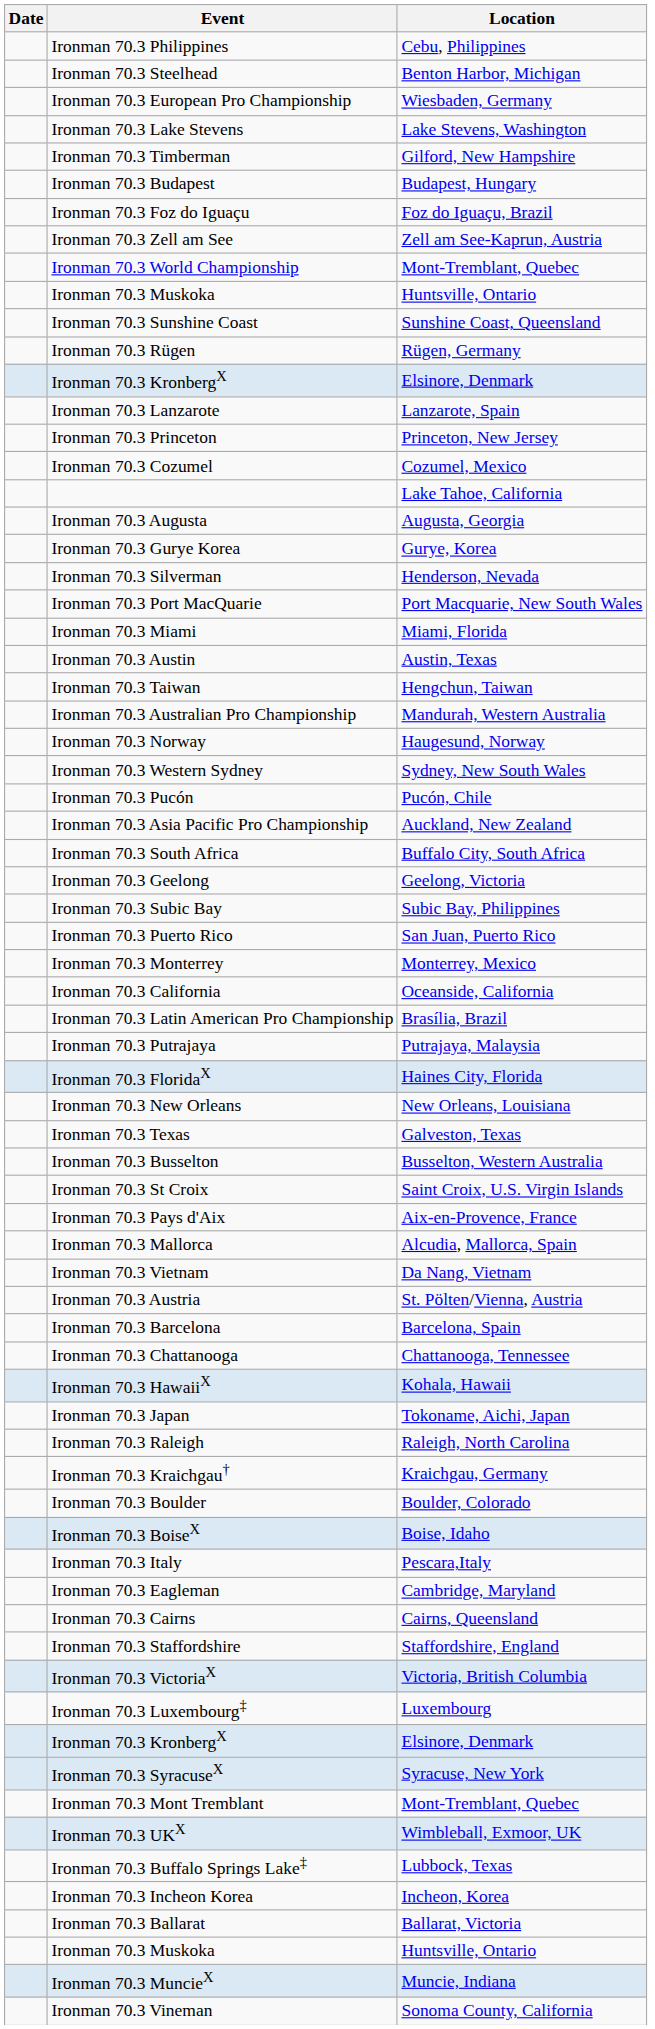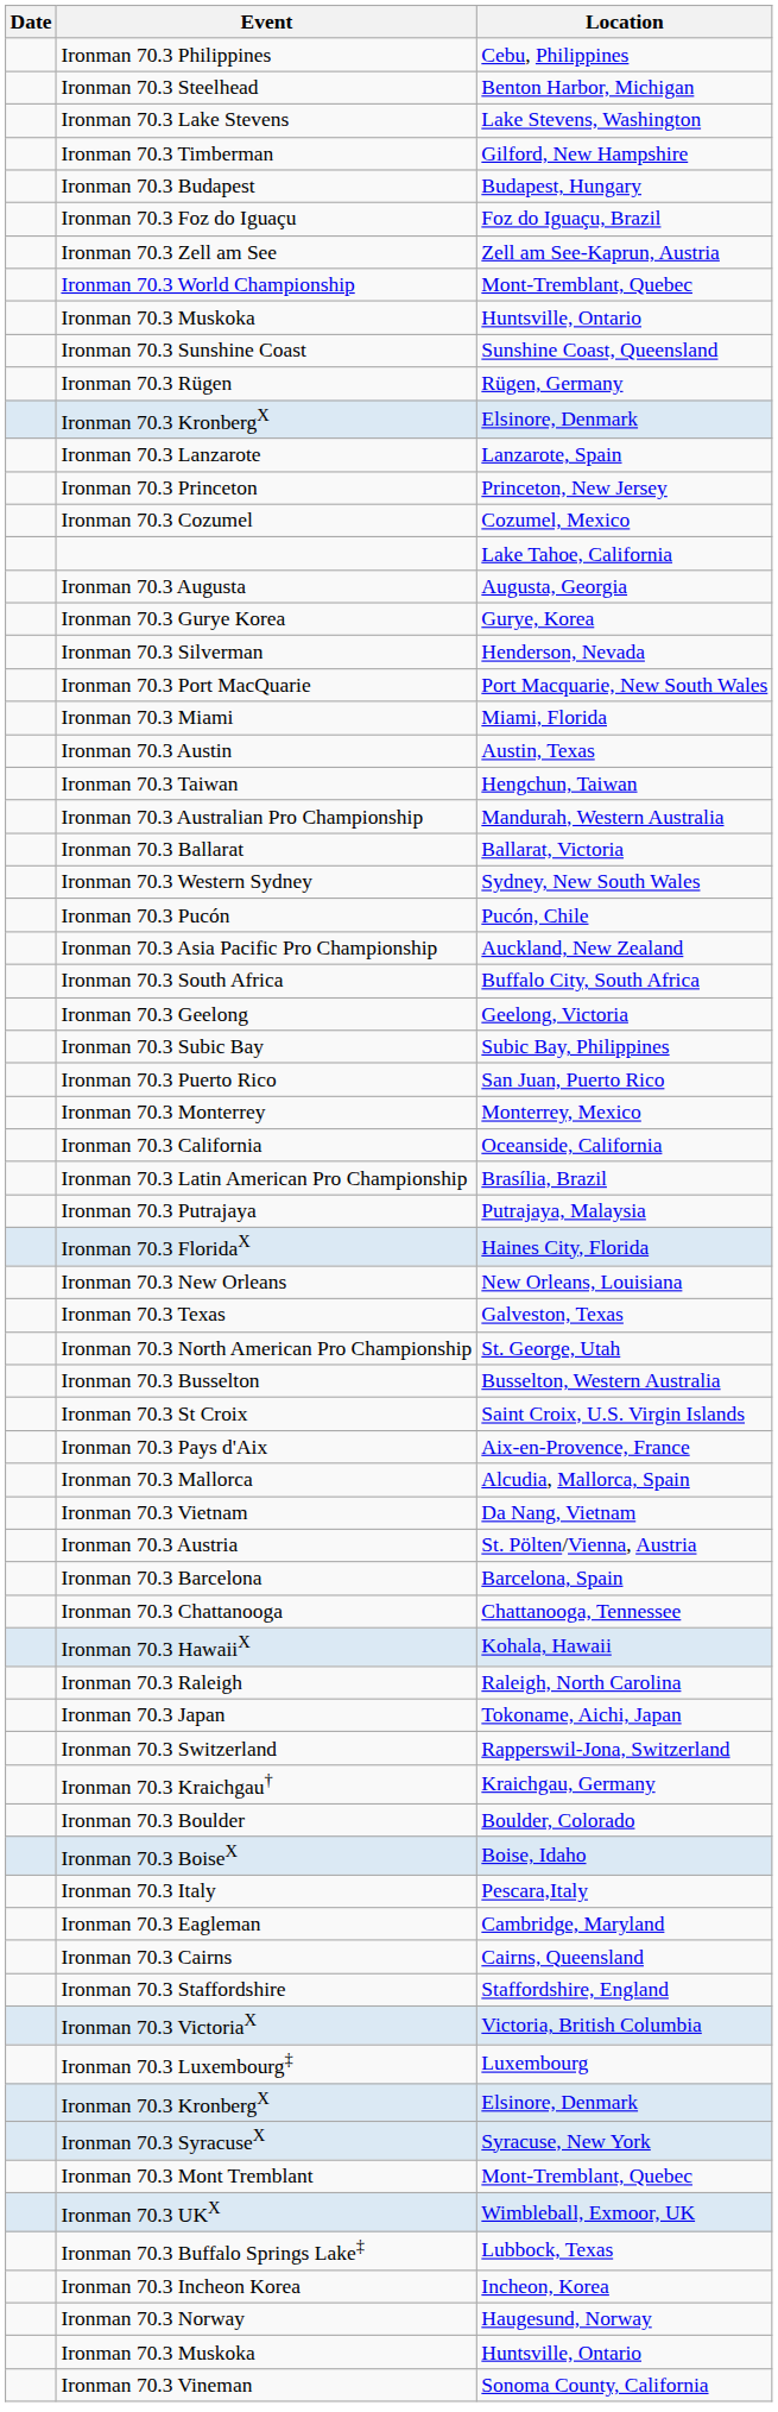 <table class="wikitable sortable">
 <tr>
 <th>Date</th>
 <th>Event</th>
 <th>Location</th>
 </tr>
 <tr>
 <td align="right"></td>
 <td>Ironman 70.3 Philippines</td>
 <td> <a href='#'>Cebu</a>, <a href='#'>Philippines</a></td>
 </tr>
 <tr>
 <td align="right"></td>
 <td>Ironman 70.3 Steelhead</td>
 <td> <a href='#'>Benton Harbor, Michigan</a></td>
-</tr>
-<tr>
-<td align="right"></td>
-<td>Ironman 70.3 European Pro Championship</td>
-<td> <a href='#'>Wiesbaden, Germany</a></td>
 </tr>
 <tr>
 <td align="right"></td>
 <td>Ironman 70.3 Lake Stevens</td>
 <td> <a href='#'>Lake Stevens, Washington</a></td>
 </tr>
 <tr>
 <td align="right"></td>
 <td>Ironman 70.3 Timberman</td>
 <td> <a href='#'>Gilford, New Hampshire</a></td>
 </tr>
 <tr>
 <td align="right"></td>
 <td>Ironman 70.3 Budapest</td>
 <td> <a href='#'>Budapest, Hungary</a></td>
 </tr>
 <tr>
 <td align="right"></td>
 <td>Ironman 70.3 Foz do Iguaçu</td>
 <td> <a href='#'>Foz do Iguaçu, Brazil</a></td>
 </tr>
 <tr>
 <td align="right"></td>
 <td>Ironman 70.3 Zell am See</td>
 <td><a href='#'>Zell am See-Kaprun, Austria</a></td>
 </tr>
 <tr>
 <td align="right"></td>
 <td><a href='#'>Ironman 70.3 World Championship</a></td>
 <td> <a href='#'>Mont-Tremblant, Quebec</a></td>
 </tr>
 <tr>
 <td align="right"></td>
 <td>Ironman 70.3 Muskoka</td>
 <td> <a href='#'>Huntsville, Ontario</a></td>
 </tr>
 <tr>
 <td align="right"></td>
 <td>Ironman 70.3 Sunshine Coast</td>
 <td> <a href='#'>Sunshine Coast, Queensland</a></td>
 </tr>
 <tr>
 <td align="right"></td>
 <td>Ironman 70.3 Rügen</td>
 <td> <a href='#'>Rügen, Germany</a></td>
 </tr>
 <tr>
 <td style="background: #DBE9F4" align="right"></td>
 <td style="background: #DBE9F4">Ironman 70.3 Kronberg<sup>X</sup></td>
 <td style="background: #DBE9F4"> <a href='#'>Elsinore, Denmark</a></td>
 </tr>
 <tr>
 <td align="right"></td>
 <td>Ironman 70.3 Lanzarote</td>
 <td> <a href='#'>Lanzarote, Spain</a></td>
 </tr>
 <tr>
 <td align="right"></td>
 <td>Ironman 70.3 Princeton</td>
 <td> <a href='#'>Princeton, New Jersey</a></td>
 </tr>
 <tr>
 <td align="right"></td>
 <td>Ironman 70.3 Cozumel</td>
 <td><a href='#'>Cozumel, Mexico</a></td>
 </tr>
 <tr>
 <td align="right"></td>
 <td></td>
 <td> <a href='#'>Lake Tahoe, California</a></td>
 </tr>
 <tr>
 <td align="right"></td>
 <td>Ironman 70.3 Augusta</td>
 <td> <a href='#'>Augusta, Georgia</a></td>
 </tr>
 <tr>
 <td align="right"></td>
 <td>Ironman 70.3 Gurye Korea</td>
 <td> <a href='#'>Gurye, Korea</a></td>
 </tr>
 <tr>
 <td align="right"></td>
 <td>Ironman 70.3 Silverman</td>
 <td> <a href='#'>Henderson, Nevada</a></td>
 </tr>
 <tr>
 <td align="right"></td>
 <td>Ironman 70.3 Port MacQuarie</td>
 <td> <a href='#'>Port Macquarie, New South Wales</a></td>
 </tr>
 <tr>
 <td align="right"></td>
 <td>Ironman 70.3 Miami</td>
 <td> <a href='#'>Miami, Florida</a></td>
 </tr>
 <tr>
 <td align="right"></td>
 <td>Ironman 70.3 Austin</td>
 <td> <a href='#'>Austin, Texas</a></td>
 </tr>
 <tr>
 <td align="right"></td>
 <td>Ironman 70.3 Taiwan</td>
 <td> <a href='#'>Hengchun, Taiwan</a></td>
 </tr>
 <tr>
 <td align="right"></td>
 <td>Ironman 70.3 Australian Pro Championship</td>
 <td> <a href='#'>Mandurah, Western Australia</a></td>
 </tr>
 <tr>
 <td align="right"></td>
-<td>Ironman 70.3 Norway</td>
-<td> <a href='#'>Haugesund, Norway</a></td>
+<td>Ironman 70.3 Ballarat</td>
+<td> <a href='#'>Ballarat, Victoria</a></td>
 </tr>
 <tr>
 <td align="right"></td>
 <td>Ironman 70.3 Western Sydney</td>
 <td> <a href='#'>Sydney, New South Wales</a></td>
 </tr>
 <tr>
 <td align="right"></td>
 <td>Ironman 70.3 Pucón</td>
 <td> <a href='#'>Pucón, Chile</a></td>
 </tr>
 <tr>
 <td align="right"></td>
 <td>Ironman 70.3 Asia Pacific Pro Championship</td>
 <td> <a href='#'>Auckland, New Zealand</a></td>
 </tr>
 <tr>
 <td align="right"></td>
 <td>Ironman 70.3 South Africa</td>
 <td> <a href='#'>Buffalo City, South Africa</a></td>
 </tr>
 <tr>
 <td align="right"></td>
 <td>Ironman 70.3 Geelong</td>
 <td> <a href='#'>Geelong, Victoria</a></td>
 </tr>
 <tr>
 <td align="right"></td>
 <td>Ironman 70.3 Subic Bay</td>
 <td> <a href='#'>Subic Bay, Philippines</a></td>
 </tr>
 <tr>
 <td align="right"></td>
 <td>Ironman 70.3 Puerto Rico</td>
 <td> <a href='#'>San Juan, Puerto Rico</a></td>
 </tr>
 <tr>
 <td align="right"></td>
 <td>Ironman 70.3 Monterrey</td>
 <td> <a href='#'>Monterrey, Mexico</a></td>
 </tr>
 <tr>
 <td align="right"></td>
 <td>Ironman 70.3 California</td>
 <td> <a href='#'>Oceanside, California</a></td>
 </tr>
 <tr>
 <td align="right"></td>
 <td>Ironman 70.3 Latin American Pro Championship</td>
 <td> <a href='#'>Brasília, Brazil</a></td>
 </tr>
 <tr>
 <td align="right"></td>
 <td>Ironman 70.3 Putrajaya</td>
 <td> <a href='#'>Putrajaya, Malaysia</a></td>
 </tr>
 <tr>
 <td style="background: #DBE9F4" align="right"></td>
 <td style="background: #DBE9F4">Ironman 70.3 Florida<sup>X</sup></td>
 <td style="background: #DBE9F4"> <a href='#'>Haines City, Florida</a></td>
 </tr>
 <tr>
 <td align="right"></td>
 <td>Ironman 70.3 New Orleans</td>
 <td> <a href='#'>New Orleans, Louisiana</a></td>
 </tr>
 <tr>
 <td align="right"></td>
 <td>Ironman 70.3 Texas</td>
 <td> <a href='#'>Galveston, Texas</a></td>
 </tr>
 <tr>
 <td align="right"></td>
+<td>Ironman 70.3 North American Pro Championship</td>
+<td> <a href='#'>St. George, Utah</a></td>
+</tr>
+<tr>
+<td align="right"></td>
 <td>Ironman 70.3 Busselton</td>
 <td> <a href='#'>Busselton, Western Australia</a></td>
 </tr>
 <tr>
 <td align="right"></td>
 <td>Ironman 70.3 St Croix</td>
 <td> <a href='#'>Saint Croix, U.S. Virgin Islands</a></td>
 </tr>
 <tr>
 <td align="right"></td>
 <td>Ironman 70.3 Pays d'Aix</td>
 <td> <a href='#'>Aix-en-Provence, France</a></td>
 </tr>
 <tr>
 <td align="right"></td>
 <td>Ironman 70.3 Mallorca</td>
 <td> <a href='#'>Alcudia</a>, <a href='#'>Mallorca, Spain</a></td>
 </tr>
 <tr>
 <td align="right"></td>
 <td>Ironman 70.3 Vietnam</td>
 <td> <a href='#'>Da Nang, Vietnam</a></td>
 </tr>
 <tr>
 <td align="right"></td>
 <td>Ironman 70.3 Austria</td>
 <td> <a href='#'>St. Pölten</a>/<a href='#'>Vienna</a>, <a href='#'>Austria</a></td>
 </tr>
 <tr>
 <td align="right"></td>
 <td>Ironman 70.3 Barcelona</td>
 <td> <a href='#'>Barcelona, Spain</a></td>
 </tr>
 <tr>
 <td align="right"></td>
 <td>Ironman 70.3 Chattanooga</td>
 <td> <a href='#'>Chattanooga, Tennessee</a></td>
 </tr>
 <tr>
 <td style="background: #DBE9F4" align="right"></td>
 <td style="background: #DBE9F4">Ironman 70.3 Hawaii<sup>X</sup></td>
 <td style="background: #DBE9F4"> <a href='#'>Kohala, Hawaii</a></td>
 </tr>
 <tr>
 <td align="right"></td>
+<td>Ironman 70.3 Raleigh</td>
+<td> <a href='#'>Raleigh, North Carolina</a></td>
+</tr>
+<tr>
+<td align="right"></td>
 <td>Ironman 70.3 Japan</td>
 <td> <a href='#'>Tokoname, Aichi, Japan</a></td>
 </tr>
 <tr>
 <td align="right"></td>
-<td>Ironman 70.3 Raleigh</td>
-<td> <a href='#'>Raleigh, North Carolina</a></td>
+<td>Ironman 70.3 Switzerland</td>
+<td> <a href='#'>Rapperswil-Jona, Switzerland</a></td>
 </tr>
 <tr>
 <td align="right"></td>
 <td>Ironman 70.3 Kraichgau<sup>†</sup></td>
 <td> <a href='#'>Kraichgau, Germany</a></td>
 </tr>
 <tr>
 <td align="right"></td>
 <td>Ironman 70.3 Boulder</td>
 <td> <a href='#'>Boulder, Colorado</a></td>
 </tr>
 <tr>
 <td style="background: #DBE9F4" align="right"></td>
 <td style="background: #DBE9F4">Ironman 70.3 Boise<sup>X</sup></td>
 <td style="background: #DBE9F4"> <a href='#'>Boise, Idaho</a></td>
 </tr>
 <tr>
 <td align="right"></td>
 <td>Ironman 70.3 Italy</td>
 <td> <a href='#'>Pescara,Italy</a></td>
 </tr>
 <tr>
 <td align="right"></td>
 <td>Ironman 70.3 Eagleman</td>
 <td> <a href='#'>Cambridge, Maryland</a></td>
 </tr>
 <tr>
 <td align="right"></td>
 <td>Ironman 70.3 Cairns</td>
 <td> <a href='#'>Cairns, Queensland</a></td>
 </tr>
 <tr>
 <td align="right"></td>
 <td>Ironman 70.3 Staffordshire</td>
 <td><a href='#'>Staffordshire, England</a></td>
 </tr>
 <tr>
 <td style="background: #DBE9F4" align="right"></td>
 <td style="background: #DBE9F4">Ironman 70.3 Victoria<sup>X</sup></td>
 <td style="background: #DBE9F4"> <a href='#'>Victoria, British Columbia</a></td>
 </tr>
 <tr>
 <td align="right"></td>
 <td>Ironman 70.3 Luxembourg<sup>‡</sup></td>
 <td> <a href='#'>Luxembourg</a></td>
 </tr>
 <tr>
 <td style="background: #DBE9F4" align="right"></td>
 <td style="background: #DBE9F4">Ironman 70.3 Kronberg<sup>X</sup></td>
 <td style="background: #DBE9F4"> <a href='#'>Elsinore, Denmark</a></td>
 </tr>
 <tr>
 <td style="background: #DBE9F4" align="right"></td>
 <td style="background: #DBE9F4">Ironman 70.3 Syracuse<sup>X</sup></td>
 <td style="background: #DBE9F4"> <a href='#'>Syracuse, New York</a></td>
 </tr>
 <tr>
 <td align="right"></td>
 <td>Ironman 70.3 Mont Tremblant</td>
 <td> <a href='#'>Mont-Tremblant, Quebec</a></td>
 </tr>
 <tr>
 <td style="background: #DBE9F4" align="right"></td>
 <td style="background: #DBE9F4">Ironman 70.3 UK<sup>X</sup></td>
 <td style="background: #DBE9F4"> <a href='#'>Wimbleball, Exmoor, UK</a></td>
 </tr>
 <tr>
 <td align="right"></td>
 <td>Ironman 70.3 Buffalo Springs Lake<sup>‡</sup></td>
 <td> <a href='#'>Lubbock, Texas</a></td>
 </tr>
 <tr>
 <td align="right"></td>
 <td>Ironman 70.3 Incheon Korea</td>
 <td> <a href='#'>Incheon, Korea</a></td>
 </tr>
 <tr>
 <td align="right"></td>
-<td>Ironman 70.3 Ballarat</td>
-<td> <a href='#'>Ballarat, Victoria</a></td>
+<td>Ironman 70.3 Norway</td>
+<td> <a href='#'>Haugesund, Norway</a></td>
 </tr>
 <tr>
 <td align="right"></td>
 <td>Ironman 70.3 Muskoka</td>
 <td> <a href='#'>Huntsville, Ontario</a></td>
 </tr>
 <tr>
-<td style="background: #DBE9F4" align="right"></td>
-<td style="background: #DBE9F4">Ironman 70.3 Muncie<sup>X</sup></td>
-<td style="background: #DBE9F4"> <a href='#'>Muncie, Indiana</a></td>
-</tr>
-<tr>
 <td align="right"></td>
 <td>Ironman 70.3 Vineman</td>
 <td> <a href='#'>Sonoma County, California</a></td>
 </tr>
 </table>
